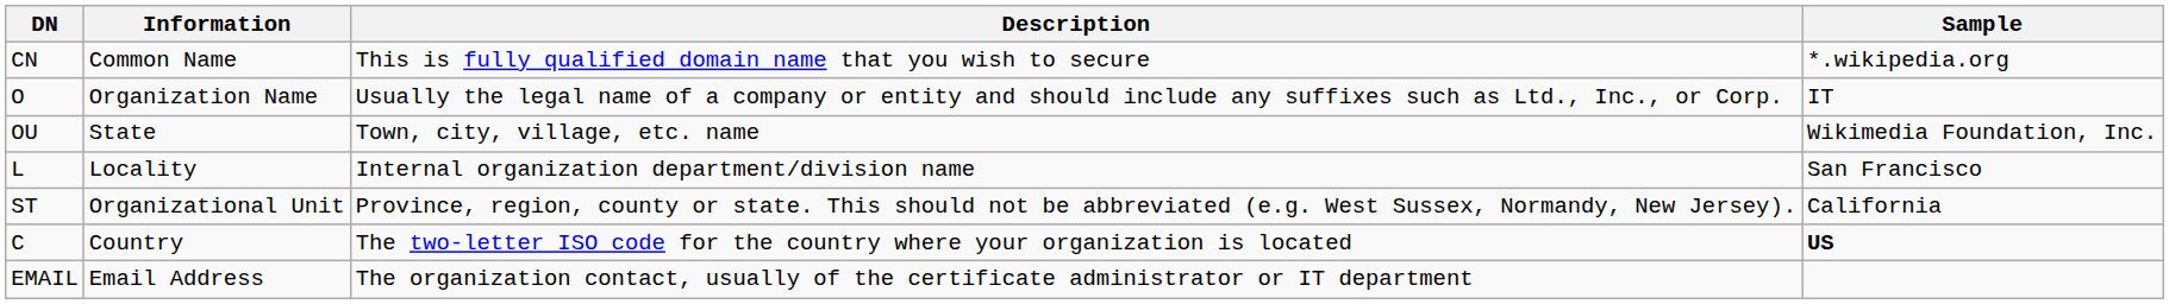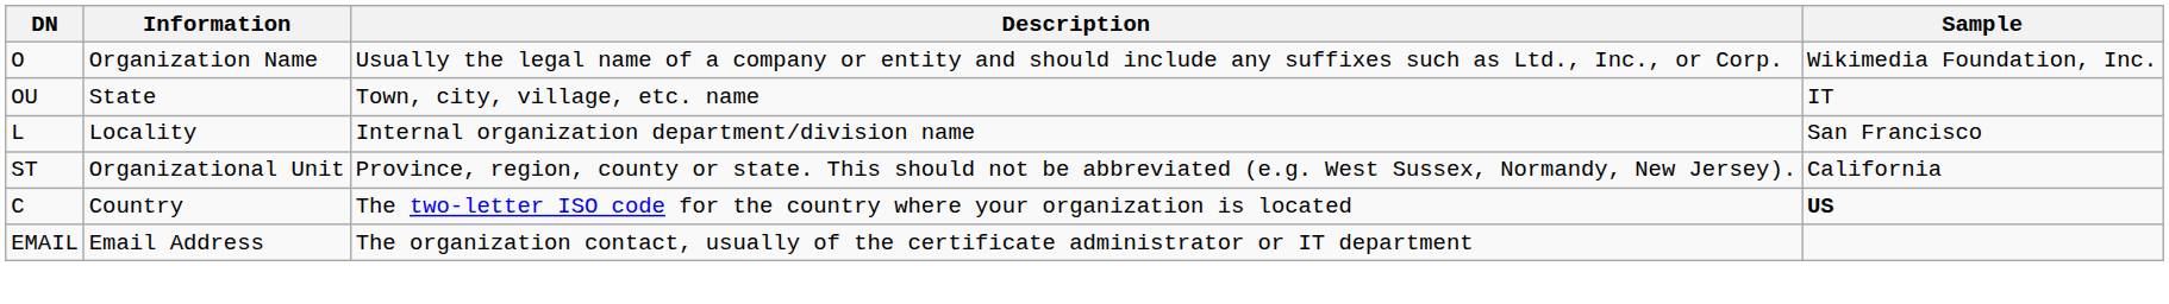 <table class="wikitable">
 <tr>
 <th>DN</th>
 <th>Information</th>
 <th>Description</th>
 <th>Sample</th>
 </tr>
 <tr>
-<td><code>CN</code></td>
-<td>Common Name</td>
-<td>This is <a href='#'>fully qualified domain name</a> that you wish to secure</td>
-<td>*.wikipedia.org</td>
-</tr>
-<tr>
 <td><code>O</code></td>
 <td>Organization Name</td>
 <td>Usually the legal name of a company or entity and should include any suffixes such as Ltd., Inc., or Corp.</td>
-<td>IT</td>
+<td>Wikimedia Foundation, Inc.</td>
 </tr>
 <tr>
 <td><code>OU</code></td>
 <td>State</td>
 <td>Town, city, village, etc. name</td>
-<td>Wikimedia Foundation, Inc.</td>
+<td>IT</td>
 </tr>
 <tr>
 <td><code>L</code></td>
 <td>Locality</td>
 <td>Internal organization department/division name</td>
 <td>San Francisco</td>
 </tr>
 <tr>
 <td><code>ST</code></td>
 <td>Organizational Unit</td>
 <td>Province, region, county or state. This should not be abbreviated (e.g. West Sussex, Normandy, New Jersey).</td>
 <td>California</td>
 </tr>
 <tr>
 <td><code>C</code></td>
 <td>Country</td>
 <td>The <a href='#'>two-letter ISO code</a> for the country where your organization is located</td>
 <td><strong>US</strong></td>
 </tr>
 <tr>
 <td><code>EMAIL</code></td>
 <td>Email Address</td>
 <td>The organization contact, usually of the certificate administrator or IT department</td>
 <td></td>
 </tr>
 </table>
